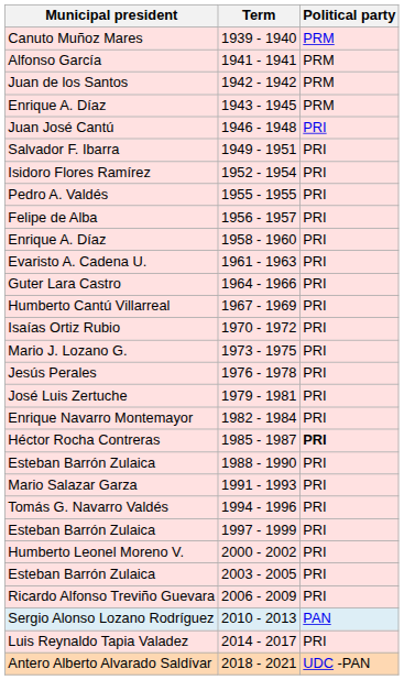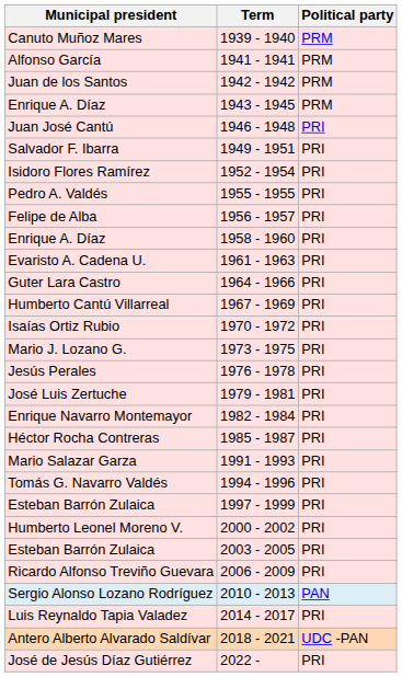 <table class="wikitable">
 <tr>
 <th>Municipal president</th>
 <th>Term</th>
 <th>Political party</th>
 </tr>
 <tr style="background:#ffe1e1">
 <td>Canuto  Muñoz Mares</td>
 <td>1939 -  1940</td>
 <td><a href='#'>PRM</a> </td>
 </tr>
 <tr style="background:#ffe1e1">
 <td>Alfonso  García</td>
 <td>1941 -  1941</td>
 <td Partido de la Revolución Mexicana>PRM </td>
 </tr>
 <tr style="background:#ffe1e1">
 <td>Juan de  los Santos</td>
 <td>1942 -  1942</td>
 <td Partido de la Revolución Mexicana>PRM </td>
 </tr>
 <tr style="background:#ffe1e1">
 <td>Enrique  A. Díaz</td>
 <td>1943 -  1945</td>
 <td Partido de la Revolución Mexicana>PRM </td>
 </tr>
 <tr style="background:#ffe1e1">
 <td>Juan  José Cantú</td>
 <td>1946 -  1948</td>
 <td><a href='#'>PRI</a> </td>
 </tr>
 <tr style="background:#ffe1e1">
 <td>Salvador  F. Ibarra</td>
 <td>1949 -  1951</td>
 <td Institutional Revolutionary Party>PRI </td>
 </tr>
 <tr style="background:#ffe1e1">
 <td>Isidoro  Flores Ramírez</td>
 <td>1952 -  1954</td>
 <td Institutional Revolutionary Party>PRI </td>
 </tr>
 <tr style="background:#ffe1e1">
 <td>Pedro  A. Valdés</td>
 <td>1955 -  1955</td>
 <td Institutional Revolutionary Party>PRI </td>
 </tr>
 <tr style="background:#ffe1e1">
 <td>Felipe  de Alba</td>
 <td>1956 -  1957</td>
 <td Institutional Revolutionary Party>PRI </td>
 </tr>
 <tr style="background:#ffe1e1">
 <td>Enrique  A. Díaz</td>
 <td>1958 -  1960</td>
 <td Institutional Revolutionary Party>PRI </td>
 </tr>
 <tr style="background:#ffe1e1">
 <td>Evaristo  A. Cadena U.</td>
 <td>1961 -  1963</td>
 <td Institutional Revolutionary Party>PRI </td>
 </tr>
 <tr style="background:#ffe1e1">
 <td>Guter  Lara Castro</td>
 <td>1964 -  1966</td>
 <td Institutional Revolutionary Party>PRI </td>
 </tr>
 <tr style="background:#ffe1e1">
 <td>Humberto  Cantú Villarreal</td>
 <td>1967 -  1969</td>
 <td Institutional Revolutionary Party>PRI </td>
 </tr>
 <tr style="background:#ffe1e1">
 <td>Isaías  Ortiz Rubio</td>
 <td>1970 -  1972</td>
 <td Institutional Revolutionary Party>PRI </td>
 </tr>
 <tr style="background:#ffe1e1">
 <td>Mario  J. Lozano G.</td>
 <td>1973 -  1975</td>
 <td Institutional Revolutionary Party>PRI </td>
 </tr>
 <tr style="background:#ffe1e1">
 <td>Jesús  Perales</td>
 <td>1976 -  1978</td>
 <td Institutional Revolutionary Party>PRI </td>
 </tr>
 <tr style="background:#ffe1e1">
 <td>José  Luis Zertuche</td>
 <td>1979 -  1981</td>
 <td Institutional Revolutionary Party>PRI </td>
 </tr>
 <tr style="background:#ffe1e1">
 <td>Enrique  Navarro Montemayor</td>
 <td>1982 -  1984</td>
 <td Institutional Revolutionary Party>PRI </td>
 </tr>
 <tr style="background:#ffe1e1">
 <td>Héctor  Rocha Contreras</td>
 <td>1985 -  1987</td>
-<td Institutional Revolutionary Party><strong>PRI </strong></td>
-</tr>
-<tr style="background:#ffe1e1">
-<td>Esteban  Barrón Zulaica</td>
-<td>1988 -  1990</td>
 <td Institutional Revolutionary Party>PRI </td>
 </tr>
 <tr style="background:#ffe1e1">
 <td>Mario  Salazar Garza</td>
 <td>1991 -  1993</td>
 <td Institutional Revolutionary Party>PRI </td>
 </tr>
 <tr style="background:#ffe1e1">
 <td>Tomás  G. Navarro Valdés</td>
 <td>1994 -  1996</td>
 <td Institutional Revolutionary Party>PRI </td>
 </tr>
 <tr style="background:#ffe1e1">
 <td>Esteban  Barrón Zulaica</td>
 <td>1997 -  1999</td>
 <td Institutional Revolutionary Party>PRI </td>
 </tr>
 <tr style="background:#ffe1e1">
 <td>Humberto  Leonel Moreno V.</td>
 <td>2000 -  2002</td>
 <td Institutional Revolutionary Party>PRI </td>
 </tr>
 <tr style="background:#ffe1e1">
 <td>Esteban  Barrón Zulaica</td>
 <td>2003 -  2005</td>
 <td Institutional Revolutionary Party>PRI </td>
 </tr>
 <tr style="background:#ffe1e1">
 <td>Ricardo  Alfonso Treviño Guevara</td>
 <td>2006 -  2009</td>
 <td Institutional Revolutionary Party>PRI </td>
 </tr>
 <tr style="background:#DDEEF6">
 <td>Sergio Alonso Lozano Rodríguez</td>
 <td>2010 - 2013</td>
 <td><a href='#'>PAN</a> </td>
 </tr>
 <tr style="background:#ffe1e1">
 <td>Luis Reynaldo Tapia Valadez</td>
 <td>2014 - 2017</td>
 <td Institutional Revolutionary Party>PRI </td>
 </tr>
 <tr style="background:#fed8b2">
 <td>Antero Alberto Alvarado Saldívar</td>
 <td>2018 - 2021</td>
 <td><a href='#'>UDC</a> -PAN </td>
 </tr>
+<tr style="background:#ffe1e1">
+<td>José de Jesús Díaz Gutiérrez</td>
+<td>2022 -</td>
+<td Institutional Revolutionary Party>PRI </td>
+</tr>
 </table>
